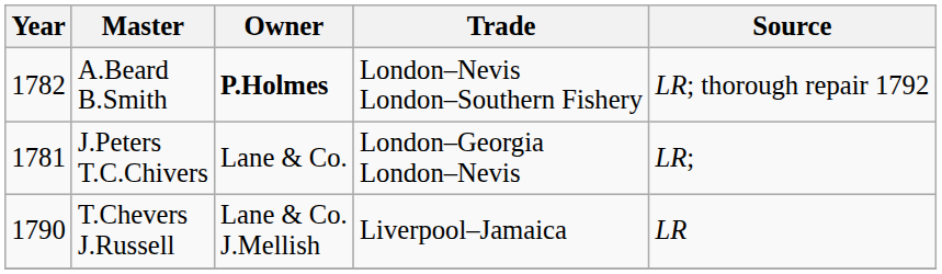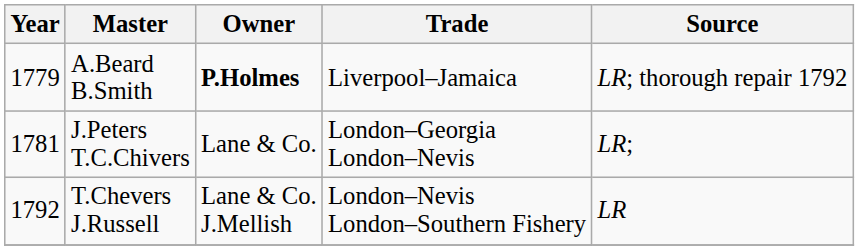 <table class=" wikitable">
 <tr>
 <th>Year</th>
 <th>Master</th>
 <th>Owner</th>
 <th>Trade</th>
 <th>Source</th>
 </tr>
 <tr>
-<td>1782</td>
+<td>1779</td>
 <td>A.Beard<br>B.Smith</td>
 <td><strong>P.Holmes</strong></td>
-<td>London–Nevis<br>London–Southern Fishery</td>
+<td>Liverpool–Jamaica</td>
 <td><em>LR</em>; thorough repair 1792</td>
 </tr>
 <tr>
 <td>1781</td>
 <td>J.Peters<br>T.C.Chivers</td>
 <td>Lane & Co.</td>
 <td>London–Georgia<br>London–Nevis</td>
 <td><em>LR</em>;</td>
 </tr>
 <tr>
-<td>1790</td>
+<td>1792</td>
 <td>T.Chevers<br>J.Russell</td>
 <td>Lane & Co.<br>J.Mellish</td>
-<td>Liverpool–Jamaica</td>
+<td>London–Nevis<br>London–Southern Fishery</td>
 <td><em>LR</em></td>
 </tr>
 <tr>
 </tr>
 </table>
